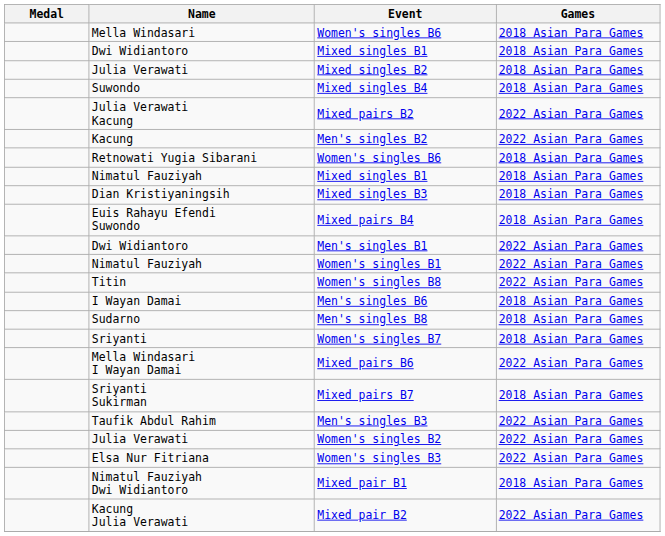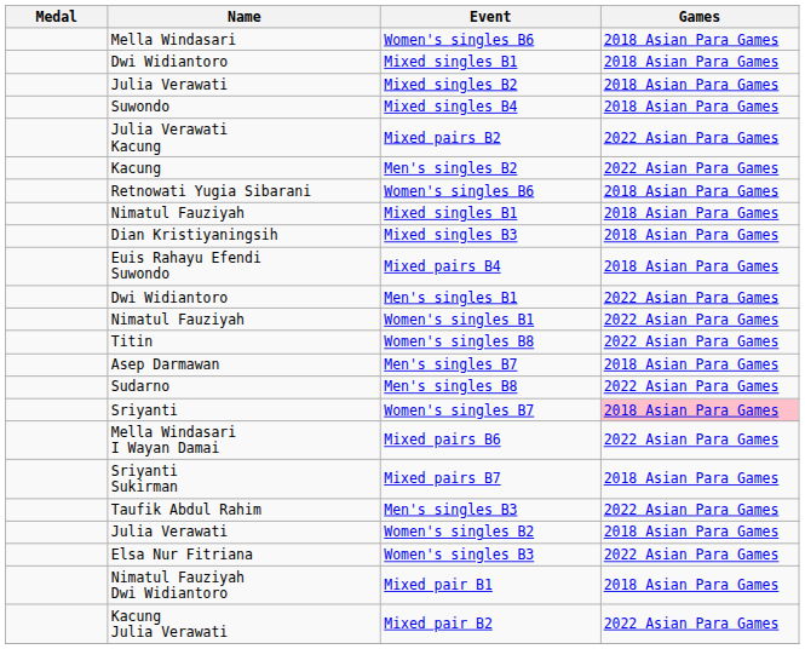 <table class="wikitable sortable" style="font-size:100%">
 <tr>
 <th width="90">Medal</th>
 <th width="250">Name</th>
 <th width="200">Event</th>
 <th width="180">Games</th>
 </tr>
 <tr>
 <td></td>
 <td>Mella Windasari</td>
 <td><a href='#'>Women's singles B6</a></td>
 <td><a href='#'>2018 Asian Para Games</a></td>
 </tr>
 <tr>
 <td></td>
 <td>Dwi Widiantoro</td>
 <td><a href='#'>Mixed singles B1</a></td>
 <td><a href='#'>2018 Asian Para Games</a></td>
 </tr>
 <tr>
 <td></td>
 <td>Julia Verawati</td>
 <td><a href='#'>Mixed singles B2</a></td>
 <td><a href='#'>2018 Asian Para Games</a></td>
 </tr>
 <tr>
 <td></td>
 <td>Suwondo</td>
 <td><a href='#'>Mixed singles B4</a></td>
 <td><a href='#'>2018 Asian Para Games</a></td>
 </tr>
 <tr>
 <td></td>
 <td>Julia Verawati <br> Kacung</td>
 <td><a href='#'>Mixed pairs B2</a></td>
 <td><a href='#'>2022 Asian Para Games</a></td>
 </tr>
 <tr>
 <td></td>
 <td>Kacung</td>
 <td><a href='#'>Men's singles B2</a></td>
 <td><a href='#'>2022 Asian Para Games</a></td>
 </tr>
 <tr>
 <td></td>
 <td>Retnowati Yugia Sibarani</td>
 <td><a href='#'>Women's singles B6</a></td>
 <td><a href='#'>2018 Asian Para Games</a></td>
 </tr>
 <tr>
 <td></td>
 <td>Nimatul Fauziyah</td>
 <td><a href='#'>Mixed singles B1</a></td>
 <td><a href='#'>2018 Asian Para Games</a></td>
 </tr>
 <tr>
 <td></td>
 <td>Dian Kristiyaningsih</td>
 <td><a href='#'>Mixed singles B3</a></td>
 <td><a href='#'>2018 Asian Para Games</a></td>
 </tr>
 <tr>
 <td></td>
 <td>Euis Rahayu Efendi <br> Suwondo</td>
 <td><a href='#'>Mixed pairs B4</a></td>
 <td><a href='#'>2018 Asian Para Games</a></td>
 </tr>
 <tr>
 <td></td>
 <td>Dwi Widiantoro</td>
 <td><a href='#'>Men's singles B1</a></td>
 <td><a href='#'>2022 Asian Para Games</a></td>
 </tr>
 <tr>
 <td></td>
 <td>Nimatul Fauziyah</td>
 <td><a href='#'>Women's singles B1</a></td>
 <td><a href='#'>2022 Asian Para Games</a></td>
 </tr>
 <tr>
 <td></td>
 <td>Titin</td>
 <td><a href='#'>Women's singles B8</a></td>
 <td><a href='#'>2022 Asian Para Games</a></td>
 </tr>
 <tr>
 <td></td>
-<td>I Wayan Damai</td>
-<td><a href='#'>Men's singles B6</a></td>
+<td>Asep Darmawan</td>
+<td><a href='#'>Men's singles B7</a></td>
 <td><a href='#'>2018 Asian Para Games</a></td>
 </tr>
 <tr>
 <td></td>
 <td>Sudarno</td>
 <td><a href='#'>Men's singles B8</a></td>
-<td><a href='#'>2018 Asian Para Games</a></td>
+<td><a href='#'>2022 Asian Para Games</a></td>
 </tr>
 <tr>
 <td></td>
 <td>Sriyanti</td>
 <td><a href='#'>Women's singles B7</a></td>
-<td><a href='#'>2018 Asian Para Games</a></td>
+<td style="background: pink;"><a href='#'>2018 Asian Para Games</a></td>
 </tr>
 <tr>
 <td></td>
 <td>Mella Windasari <br> I Wayan Damai</td>
 <td><a href='#'>Mixed pairs B6</a></td>
 <td><a href='#'>2022 Asian Para Games</a></td>
 </tr>
 <tr>
 <td></td>
 <td>Sriyanti <br> Sukirman</td>
 <td><a href='#'>Mixed pairs B7</a></td>
 <td><a href='#'>2018 Asian Para Games</a></td>
 </tr>
 <tr>
 <td></td>
 <td>Taufik Abdul Rahim</td>
 <td><a href='#'>Men's singles B3</a></td>
 <td><a href='#'>2022 Asian Para Games</a></td>
 </tr>
 <tr>
 <td></td>
 <td>Julia Verawati</td>
 <td><a href='#'>Women's singles B2</a></td>
-<td><a href='#'>2022 Asian Para Games</a></td>
+<td><a href='#'>2018 Asian Para Games</a></td>
 </tr>
 <tr>
 <td></td>
 <td>Elsa Nur Fitriana</td>
 <td><a href='#'>Women's singles B3</a></td>
 <td><a href='#'>2022 Asian Para Games</a></td>
 </tr>
 <tr>
 <td></td>
 <td>Nimatul Fauziyah <br> Dwi Widiantoro</td>
 <td><a href='#'>Mixed pair B1</a></td>
 <td><a href='#'>2018 Asian Para Games</a></td>
 </tr>
 <tr>
 <td></td>
 <td>Kacung <br> Julia Verawati</td>
 <td><a href='#'>Mixed pair B2</a></td>
 <td><a href='#'>2022 Asian Para Games</a></td>
 </tr>
 <tr>
 </tr>
 </table>
